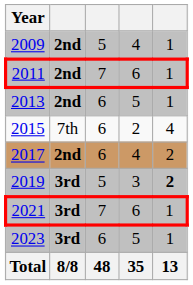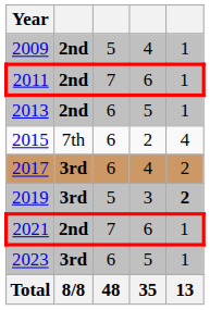 <table class="wikitable" style="text-align:center">
 <tr>
 <th>Year</th>
 <th></th>
 <th width=25></th>
 <th width=25></th>
 <th width=25></th>
 </tr>
 <tr style="background:silver;">
 <td> <a href='#'>2009</a></td>
 <td><strong>2nd</strong></td>
 <td>5</td>
 <td>4</td>
 <td>1</td>
 </tr>
 <tr style="background:silver; border:3px solid red">
 <td> <a href='#'>2011</a></td>
 <td><strong>2nd</strong></td>
 <td>7</td>
 <td>6</td>
 <td>1</td>
 </tr>
 <tr style="background:silver;">
 <td> <a href='#'>2013</a></td>
 <td><strong>2nd</strong></td>
 <td>6</td>
 <td>5</td>
 <td>1</td>
 </tr>
 <tr>
 <td> <a href='#'>2015</a></td>
 <td>7th</td>
 <td>6</td>
 <td>2</td>
 <td>4</td>
 </tr>
 <tr style="background:#cc9966;">
 <td> <a href='#'>2017</a></td>
-<td><strong>2nd</strong></td>
+<td><strong>3rd</strong></td>
 <td>6</td>
 <td>4</td>
 <td>2</td>
 </tr>
 <tr style="background:silver;">
 <td> <a href='#'>2019</a></td>
 <td><strong>3rd</strong></td>
 <td>5</td>
 <td>3</td>
 <td><strong>2</strong></td>
 </tr>
 <tr style="background:silver; border:3px solid red">
 <td> <a href='#'>2021</a></td>
-<td><strong>3rd</strong></td>
+<td><strong>2nd</strong></td>
 <td>7</td>
 <td>6</td>
 <td>1</td>
 </tr>
 <tr style="background:silver;">
 <td> <a href='#'>2023</a></td>
 <td><strong>3rd</strong></td>
 <td>6</td>
 <td>5</td>
 <td>1</td>
 </tr>
 <tr>
 <th>Total</th>
 <th>8/8</th>
 <th>48</th>
 <th>35</th>
 <th>13</th>
 </tr>
 </table>
